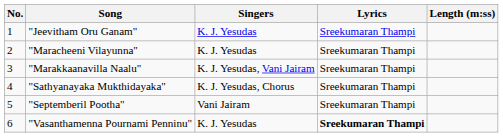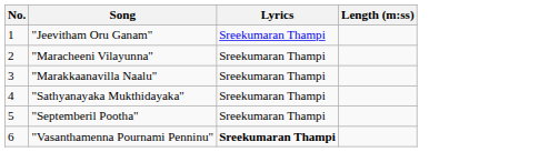 <table class="wikitable" style="font-size:95%;">
 <tr>
 <th>No.</th>
 <th>Song</th>
-<th>Singers</th>
 <th>Lyrics</th>
 <th>Length (m:ss)</th>
 </tr>
 <tr>
 <td>1</td>
 <td>"Jeevitham Oru Ganam"</td>
-<td><a href='#'>K. J. Yesudas</a></td>
 <td><a href='#'>Sreekumaran Thampi</a></td>
 <td></td>
 </tr>
 <tr>
 <td>2</td>
 <td>"Maracheeni Vilayunna"</td>
-<td>K. J. Yesudas</td>
 <td>Sreekumaran Thampi</td>
 <td></td>
 </tr>
 <tr>
 <td>3</td>
 <td>"Marakkaanavilla Naalu"</td>
-<td>K. J. Yesudas, <a href='#'>Vani Jairam</a></td>
 <td>Sreekumaran Thampi</td>
 <td></td>
 </tr>
 <tr>
 <td>4</td>
 <td>"Sathyanayaka Mukthidayaka"</td>
-<td>K. J. Yesudas, Chorus</td>
 <td>Sreekumaran Thampi</td>
 <td></td>
 </tr>
 <tr>
 <td>5</td>
 <td>"Septemberil Pootha"</td>
-<td>Vani Jairam</td>
 <td>Sreekumaran Thampi</td>
 <td></td>
 </tr>
 <tr>
 <td>6</td>
 <td>"Vasanthamenna Pournami Penninu"</td>
-<td>K. J. Yesudas</td>
 <td><strong>Sreekumaran Thampi</strong></td>
 <td></td>
 </tr>
 </table>
